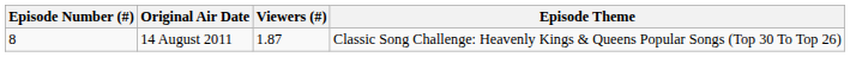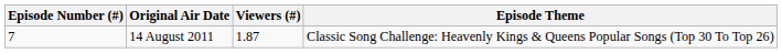 <table class="wikitable">
 <tr>
 <th>Episode Number (#)</th>
 <th>Original Air Date</th>
 <th>Viewers (#)</th>
 <th>Episode Theme</th>
 </tr>
 <tr>
-<td>8</td>
+<td>7</td>
 <td>14 August 2011</td>
 <td>1.87</td>
 <td>Classic Song Challenge: Heavenly Kings & Queens Popular Songs (Top 30 To Top 26)</td>
 </tr>
 </table>
